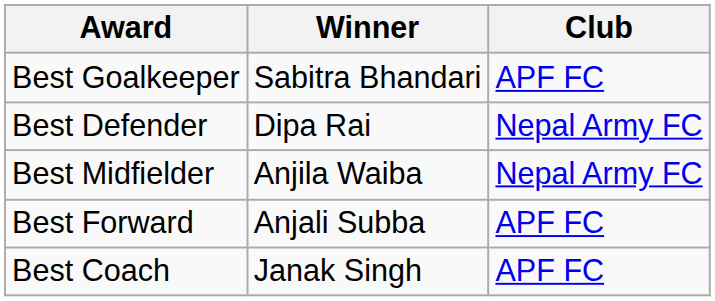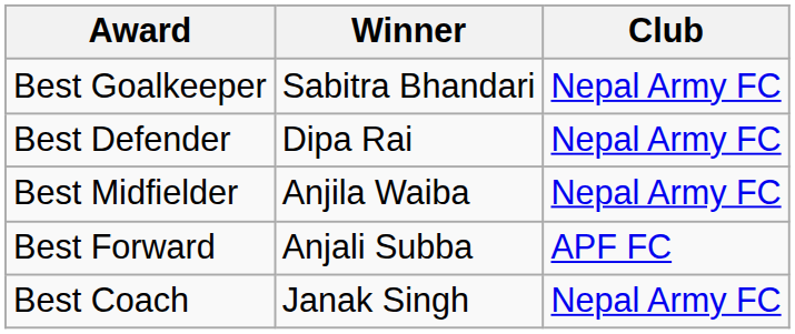 <table class="wikitable">
 <tr>
 <th>Award</th>
 <th>Winner</th>
 <th>Club</th>
 </tr>
 <tr>
 <td>Best Goalkeeper</td>
 <td> Sabitra Bhandari</td>
-<td><a href='#'>APF FC</a></td>
+<td><a href='#'>Nepal Army FC</a></td>
 </tr>
 <tr>
 <td>Best Defender</td>
 <td> Dipa Rai</td>
 <td><a href='#'>Nepal Army FC</a></td>
 </tr>
 <tr>
 <td>Best Midfielder</td>
 <td> Anjila Waiba</td>
 <td><a href='#'>Nepal Army FC</a></td>
 </tr>
 <tr>
 <td>Best Forward</td>
 <td> Anjali Subba</td>
 <td><a href='#'>APF FC</a></td>
 </tr>
 <tr>
 <td>Best Coach</td>
 <td> Janak Singh</td>
-<td><a href='#'>APF FC</a></td>
+<td><a href='#'>Nepal Army FC</a></td>
 </tr>
 </table>
